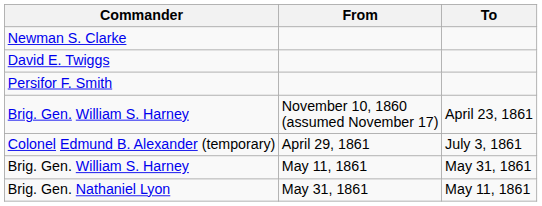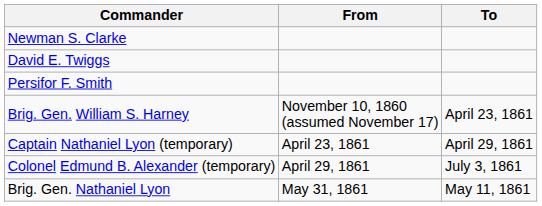 <table class="wikitable">
 <tr>
 <th>Commander</th>
 <th>From</th>
 <th>To</th>
 </tr>
 <tr>
 <td><a href='#'>Newman S. Clarke</a></td>
 <td> </td>
 <td> </td>
 </tr>
 <tr>
 <td><a href='#'>David E. Twiggs</a></td>
 <td> </td>
 <td> </td>
 </tr>
 <tr>
 <td><a href='#'>Persifor F. Smith</a></td>
 <td> </td>
 <td> </td>
 </tr>
 <tr>
 <td><a href='#'>Brig. Gen.</a> <a href='#'>William S. Harney</a></td>
 <td>November 10, 1860<br>(assumed November 17)</td>
 <td>April 23, 1861</td>
 </tr>
 <tr>
+<td><a href='#'>Captain</a> <a href='#'>Nathaniel Lyon</a> (temporary)</td>
+<td>April 23, 1861</td>
+<td>April 29, 1861</td>
+</tr>
+<tr>
 <td><a href='#'>Colonel</a> <a href='#'>Edmund B. Alexander</a> (temporary)</td>
 <td>April 29, 1861</td>
 <td>July 3, 1861</td>
-</tr>
-<tr>
-<td>Brig. Gen. <a href='#'>William S. Harney</a></td>
-<td>May 11, 1861</td>
-<td>May 31, 1861</td>
 </tr>
 <tr>
 <td>Brig. Gen. <a href='#'>Nathaniel Lyon</a></td>
 <td>May 31, 1861</td>
 <td>May 11, 1861</td>
 </tr>
 </table>
